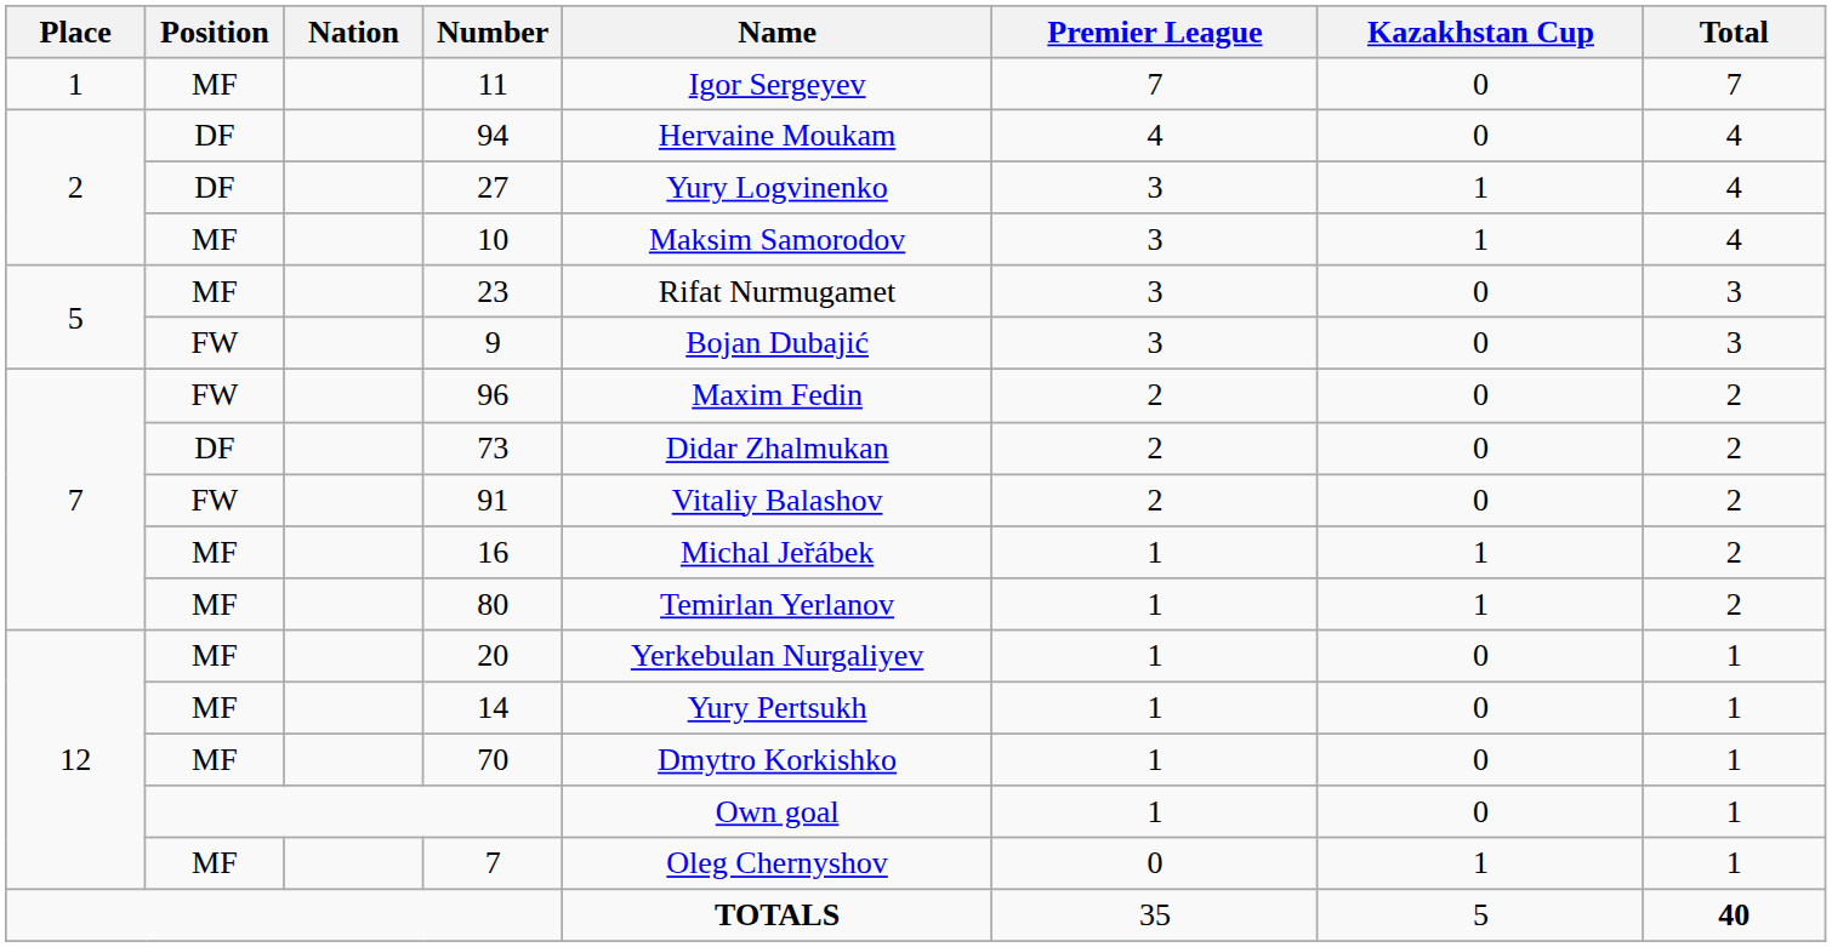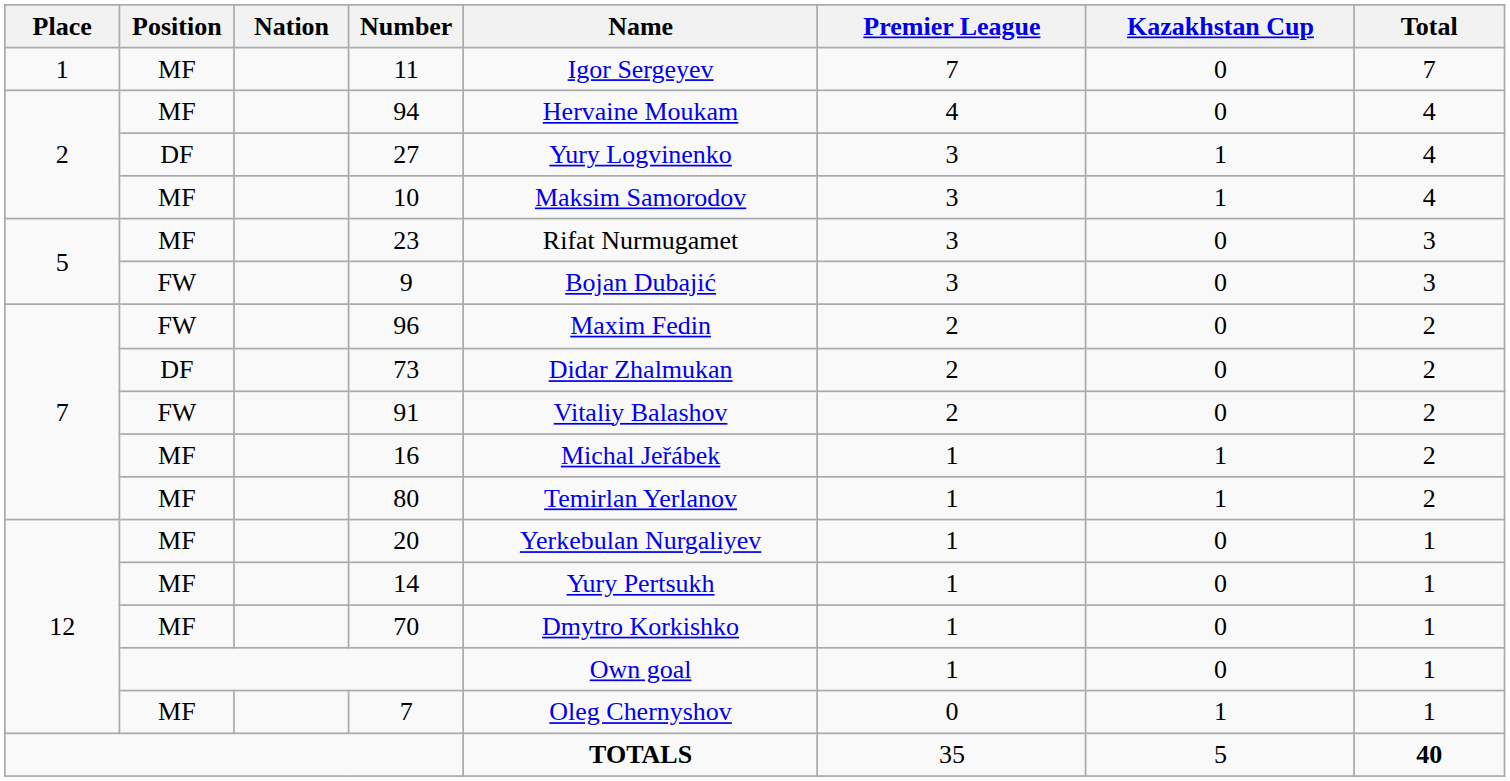 <table class="wikitable" style="font-size: 95%; text-align: center;">
 <tr>
 <th width=60>Place</th>
 <th width=60>Position</th>
 <th width=60>Nation</th>
 <th width=60>Number</th>
 <th width=200>Name</th>
 <th width=150><a href='#'>Premier League</a></th>
 <th width=150><a href='#'>Kazakhstan Cup</a></th>
 <th width=80>Total</th>
 </tr>
 <tr>
 <td>1</td>
 <td>MF</td>
 <td></td>
 <td>11</td>
 <td><a href='#'>Igor Sergeyev</a></td>
 <td>7</td>
 <td>0</td>
 <td>7</td>
 </tr>
 <tr>
 <td rowspan="3">2</td>
-<td>DF</td>
+<td>MF</td>
 <td></td>
 <td>94</td>
 <td><a href='#'>Hervaine Moukam</a></td>
 <td>4</td>
 <td>0</td>
 <td>4</td>
 </tr>
 <tr>
 <td>DF</td>
 <td></td>
 <td>27</td>
 <td><a href='#'>Yury Logvinenko</a></td>
 <td>3</td>
 <td>1</td>
 <td>4</td>
 </tr>
 <tr>
 <td>MF</td>
 <td></td>
 <td>10</td>
 <td><a href='#'>Maksim Samorodov</a></td>
 <td>3</td>
 <td>1</td>
 <td>4</td>
 </tr>
 <tr>
 <td rowspan="2">5</td>
 <td>MF</td>
 <td></td>
 <td>23</td>
 <td>Rifat Nurmugamet</td>
 <td>3</td>
 <td>0</td>
 <td>3</td>
 </tr>
 <tr>
 <td>FW</td>
 <td></td>
 <td>9</td>
 <td><a href='#'>Bojan Dubajić</a></td>
 <td>3</td>
 <td>0</td>
 <td>3</td>
 </tr>
 <tr>
 <td rowspan="5">7</td>
 <td>FW</td>
 <td></td>
 <td>96</td>
 <td><a href='#'>Maxim Fedin</a></td>
 <td>2</td>
 <td>0</td>
 <td>2</td>
 </tr>
 <tr>
 <td>DF</td>
 <td></td>
 <td>73</td>
 <td><a href='#'>Didar Zhalmukan</a></td>
 <td>2</td>
 <td>0</td>
 <td>2</td>
 </tr>
 <tr>
 <td>FW</td>
 <td></td>
 <td>91</td>
 <td><a href='#'>Vitaliy Balashov</a></td>
 <td>2</td>
 <td>0</td>
 <td>2</td>
 </tr>
 <tr>
 <td>MF</td>
 <td></td>
 <td>16</td>
 <td><a href='#'>Michal Jeřábek</a></td>
 <td>1</td>
 <td>1</td>
 <td>2</td>
 </tr>
 <tr>
 <td>MF</td>
 <td></td>
 <td>80</td>
 <td><a href='#'>Temirlan Yerlanov</a></td>
 <td>1</td>
 <td>1</td>
 <td>2</td>
 </tr>
 <tr>
 <td rowspan="5">12</td>
 <td>MF</td>
 <td></td>
 <td>20</td>
 <td><a href='#'>Yerkebulan Nurgaliyev</a></td>
 <td>1</td>
 <td>0</td>
 <td>1</td>
 </tr>
 <tr>
 <td>MF</td>
 <td></td>
 <td>14</td>
 <td><a href='#'>Yury Pertsukh</a></td>
 <td>1</td>
 <td>0</td>
 <td>1</td>
 </tr>
 <tr>
 <td>MF</td>
 <td></td>
 <td>70</td>
 <td><a href='#'>Dmytro Korkishko</a></td>
 <td>1</td>
 <td>0</td>
 <td>1</td>
 </tr>
 <tr>
 <td colspan="3"></td>
 <td><a href='#'>Own goal</a></td>
 <td>1</td>
 <td>0</td>
 <td>1</td>
 </tr>
 <tr>
 <td>MF</td>
 <td></td>
 <td>7</td>
 <td><a href='#'>Oleg Chernyshov</a></td>
 <td>0</td>
 <td>1</td>
 <td>1</td>
 </tr>
 <tr>
 <td colspan="4"></td>
 <td><strong>TOTALS</strong></td>
 <td>35</td>
 <td>5</td>
 <td><strong>40</strong></td>
 </tr>
 </table>
